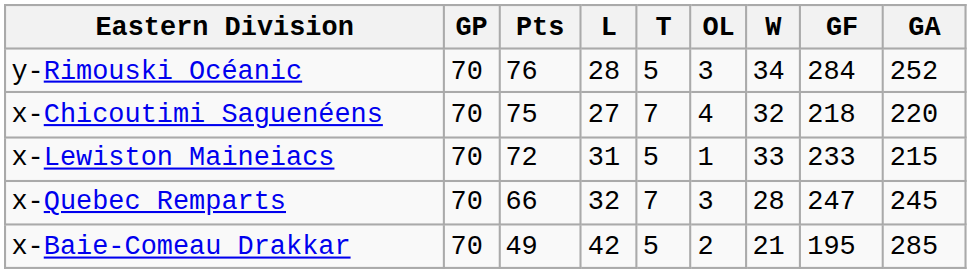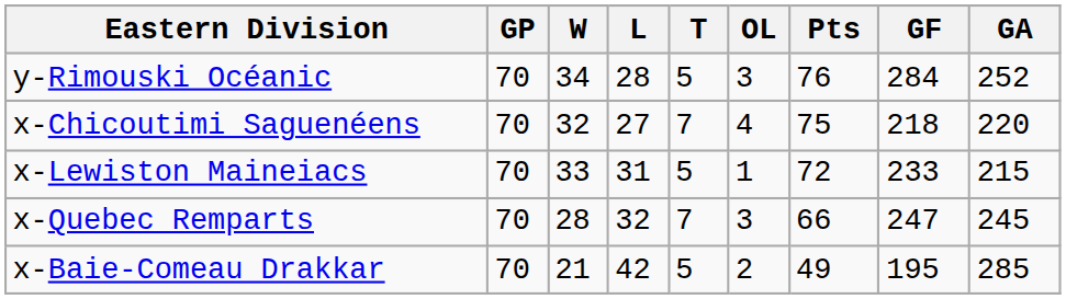 <table class="wikitable">
 <tr>
 <th bgcolor="#DDDDFF" width="40%">Eastern Division</th>
 <th bgcolor="#DDDDFF" width="5%">GP</th>
-<th bgcolor="#DDDDFF" width="7.5%">Pts</th>
+<th bgcolor="#DDDDFF" width="5%">W</th>
 <th bgcolor="#DDDDFF" width="5%">L</th>
 <th bgcolor="#DDDDFF" width="5%">T</th>
 <th bgcolor="#DDDDFF" width="5%">OL</th>
-<th bgcolor="#DDDDFF" width="5%">W</th>
+<th bgcolor="#DDDDFF" width="7.5%">Pts</th>
 <th bgcolor="#DDDDFF" width="7.5%">GF</th>
 <th bgcolor="#DDDDFF" width="7.5%">GA</th>
 </tr>
 <tr>
 <td>y-<a href='#'>Rimouski Océanic</a></td>
 <td>70</td>
-<td>76</td>
+<td>34</td>
 <td>28</td>
 <td>5</td>
 <td>3</td>
-<td>34</td>
+<td>76</td>
 <td>284</td>
 <td>252</td>
 </tr>
 <tr>
 <td>x-<a href='#'>Chicoutimi Saguenéens</a></td>
 <td>70</td>
-<td>75</td>
+<td>32</td>
 <td>27</td>
 <td>7</td>
 <td>4</td>
-<td>32</td>
+<td>75</td>
 <td>218</td>
 <td>220</td>
 </tr>
 <tr>
 <td>x-<a href='#'>Lewiston Maineiacs</a></td>
 <td>70</td>
-<td>72</td>
+<td>33</td>
 <td>31</td>
 <td>5</td>
 <td>1</td>
-<td>33</td>
+<td>72</td>
 <td>233</td>
 <td>215</td>
 </tr>
 <tr>
 <td>x-<a href='#'>Quebec Remparts</a></td>
 <td>70</td>
-<td>66</td>
+<td>28</td>
 <td>32</td>
 <td>7</td>
 <td>3</td>
-<td>28</td>
+<td>66</td>
 <td>247</td>
 <td>245</td>
 </tr>
 <tr>
 <td>x-<a href='#'>Baie-Comeau Drakkar</a></td>
 <td>70</td>
-<td>49</td>
+<td>21</td>
 <td>42</td>
 <td>5</td>
 <td>2</td>
-<td>21</td>
+<td>49</td>
 <td>195</td>
 <td>285</td>
 </tr>
 </table>
